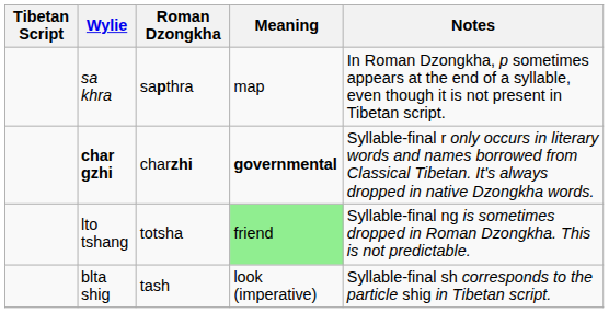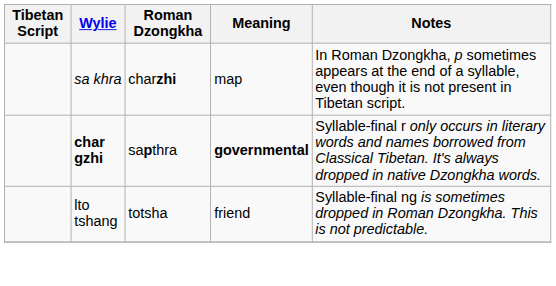 <table class="wikitable">
 <tr>
 <th>Tibetan Script</th>
 <th><a href='#'>Wylie</a></th>
 <th>Roman Dzongkha</th>
 <th>Meaning</th>
 <th>Notes</th>
 </tr>
 <tr ---->
 <td></td>
 <td><em>sa khra</em></td>
-<td>sa<strong>p</strong>thra</td>
+<td>cha</strong>r<strong>zhi</td>
 <td>map</td>
 <td>In Roman Dzongkha, <em>p</em> sometimes appears at the end of a syllable, even though it is not present in Tibetan script.</td>
 </tr>
 <tr ---->
 <td></td>
 <td><strong>char gzhi<em></td>
-<td>cha</strong>r<strong>zhi</td>
+<td>sa<strong>p</strong>thra</td>
 <td><strong>governmental</strong></td>
 <td>Syllable-final </em>r<em> only occurs in literary words and names borrowed from Classical Tibetan. It's always dropped in native Dzongkha words.</td>
 </tr>
 <tr ---->
 <td></td>
 <td></em>lto tshang<em></td>
 <td>totsha</td>
-<td style="background: lightgreen;">friend</td>
+<td>friend</td>
 <td>Syllable-final </em>ng<em> is sometimes dropped in Roman Dzongkha. This is not predictable.</td>
-</tr>
-<tr ---->
-<td></td>
-<td></em>blta shig<em></td>
-<td>ta</strong>sh<strong></td>
-<td>look (imperative)</td>
-<td>Syllable-final </em>sh<em> corresponds to the particle  </em>shig<em> in Tibetan script.</td>
 </tr>
 <tr ---->
 </tr>
 </table>
